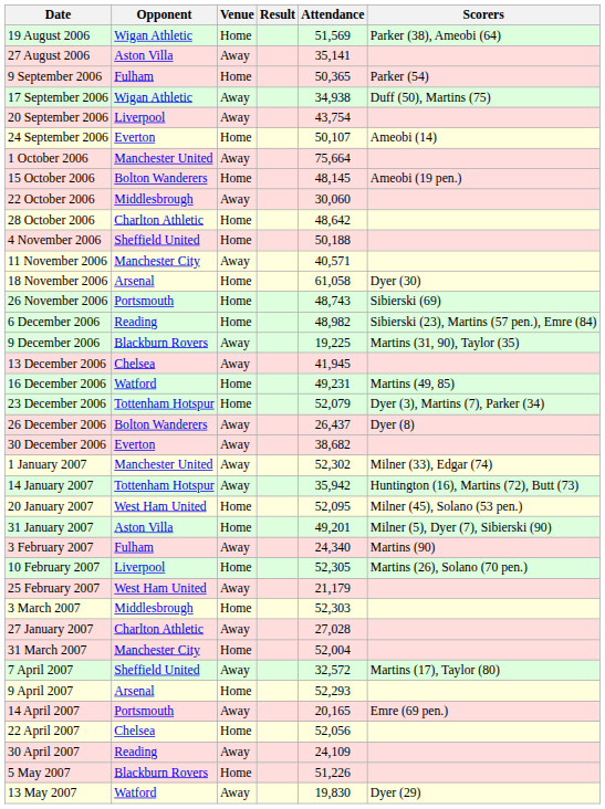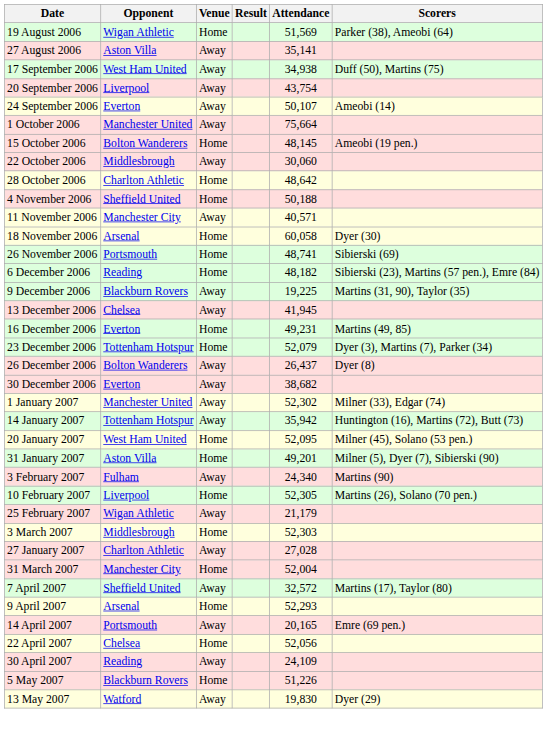 <table class="wikitable">
 <tr>
 <th>Date</th>
 <th>Opponent</th>
 <th>Venue</th>
 <th>Result</th>
 <th>Attendance</th>
 <th>Scorers</th>
 </tr>
 <tr style="background:#dfd;">
 <td>19 August 2006</td>
 <td><a href='#'>Wigan Athletic</a></td>
 <td>Home</td>
 <td></td>
 <td style="text-align:center;">51,569</td>
 <td>Parker (38), Ameobi (64)</td>
 </tr>
 <tr style="background:#fdd;">
 <td>27 August 2006</td>
 <td><a href='#'>Aston Villa</a></td>
 <td>Away</td>
 <td></td>
 <td style="text-align:center;">35,141</td>
 <td></td>
 </tr>
-<tr style="background:#fdd;">
-<td>9 September 2006</td>
-<td><a href='#'>Fulham</a></td>
-<td>Home</td>
-<td></td>
-<td style="text-align:center;">50,365</td>
-<td>Parker (54)</td>
-</tr>
 <tr style="background:#dfd;">
 <td>17 September 2006</td>
-<td><a href='#'>Wigan Athletic</a></td>
+<td><a href='#'>West Ham United</a></td>
 <td>Away</td>
 <td></td>
 <td style="text-align:center;">34,938</td>
 <td>Duff (50), Martins (75)</td>
 </tr>
 <tr style="background:#fdd;">
 <td>20 September 2006</td>
 <td><a href='#'>Liverpool</a></td>
 <td>Away</td>
 <td></td>
 <td style="text-align:center;">43,754</td>
 <td></td>
 </tr>
 <tr style="background:#ffd;">
 <td>24 September 2006</td>
 <td><a href='#'>Everton</a></td>
-<td>Home</td>
+<td>Away</td>
 <td></td>
 <td style="text-align:center;">50,107</td>
 <td>Ameobi (14)</td>
 </tr>
 <tr style="background:#fdd;">
 <td>1 October 2006</td>
 <td><a href='#'>Manchester United</a></td>
 <td>Away</td>
 <td></td>
 <td style="text-align:center;">75,664</td>
 <td></td>
 </tr>
 <tr style="background:#fdd;">
 <td>15 October 2006</td>
 <td><a href='#'>Bolton Wanderers</a></td>
 <td>Home</td>
 <td></td>
 <td style="text-align:center;">48,145</td>
 <td>Ameobi (19 pen.)</td>
 </tr>
 <tr style="background:#fdd;">
 <td>22 October 2006</td>
 <td><a href='#'>Middlesbrough</a></td>
 <td>Away</td>
 <td></td>
 <td style="text-align:center;">30,060</td>
 <td></td>
 </tr>
 <tr style="background:#ffd;">
 <td>28 October 2006</td>
 <td><a href='#'>Charlton Athletic</a></td>
 <td>Home</td>
 <td></td>
 <td style="text-align:center;">48,642</td>
 <td></td>
 </tr>
 <tr style="background:#fdd;">
 <td>4 November 2006</td>
 <td><a href='#'>Sheffield United</a></td>
 <td>Home</td>
 <td></td>
 <td style="text-align:center;">50,188</td>
 <td></td>
 </tr>
 <tr style="background:#ffd;">
 <td>11 November 2006</td>
 <td><a href='#'>Manchester City</a></td>
 <td>Away</td>
 <td></td>
 <td style="text-align:center;">40,571</td>
 <td></td>
 </tr>
 <tr style="background:#ffd;">
 <td>18 November 2006</td>
 <td><a href='#'>Arsenal</a></td>
 <td>Home</td>
 <td></td>
-<td style="text-align:center;">61,058</td>
+<td style="text-align:center;">60,058</td>
 <td>Dyer (30)</td>
 </tr>
 <tr style="background:#dfd;">
 <td>26 November 2006</td>
 <td><a href='#'>Portsmouth</a></td>
 <td>Home</td>
 <td></td>
-<td style="text-align:center;">48,743</td>
+<td style="text-align:center;">48,741</td>
 <td>Sibierski (69)</td>
 </tr>
 <tr style="background:#dfd;">
 <td>6 December 2006</td>
 <td><a href='#'>Reading</a></td>
 <td>Home</td>
 <td></td>
-<td style="text-align:center;">48,982</td>
+<td style="text-align:center;">48,182</td>
 <td>Sibierski (23), Martins (57 pen.), Emre (84)</td>
 </tr>
 <tr style="background:#dfd;">
 <td>9 December 2006</td>
 <td><a href='#'>Blackburn Rovers</a></td>
 <td>Away</td>
 <td></td>
 <td style="text-align:center;">19,225</td>
 <td>Martins (31, 90), Taylor (35)</td>
 </tr>
 <tr style="background:#fdd;">
 <td>13 December 2006</td>
 <td><a href='#'>Chelsea</a></td>
 <td>Away</td>
 <td></td>
 <td style="text-align:center;">41,945</td>
 <td></td>
 </tr>
 <tr style="background:#dfd;">
 <td>16 December 2006</td>
-<td><a href='#'>Watford</a></td>
+<td><a href='#'>Everton</a></td>
 <td>Home</td>
 <td></td>
 <td style="text-align:center;">49,231</td>
 <td>Martins (49, 85)</td>
 </tr>
 <tr style="background:#dfd;">
 <td>23 December 2006</td>
 <td><a href='#'>Tottenham Hotspur</a></td>
 <td>Home</td>
 <td></td>
 <td style="text-align:center;">52,079</td>
 <td>Dyer (3), Martins (7), Parker (34)</td>
 </tr>
 <tr style="background:#fdd;">
 <td>26 December 2006</td>
 <td><a href='#'>Bolton Wanderers</a></td>
 <td>Away</td>
 <td></td>
 <td style="text-align:center;">26,437</td>
 <td>Dyer (8)</td>
 </tr>
 <tr style="background:#fdd;">
 <td>30 December 2006</td>
 <td><a href='#'>Everton</a></td>
 <td>Away</td>
 <td></td>
 <td style="text-align:center;">38,682</td>
 <td></td>
 </tr>
 <tr style="background:#ffd;">
 <td>1 January 2007</td>
 <td><a href='#'>Manchester United</a></td>
 <td>Away</td>
 <td></td>
 <td style="text-align:center;">52,302</td>
 <td>Milner (33), Edgar (74)</td>
 </tr>
 <tr style="background:#dfd;">
 <td>14 January 2007</td>
 <td><a href='#'>Tottenham Hotspur</a></td>
 <td>Away</td>
 <td></td>
 <td style="text-align:center;">35,942</td>
 <td>Huntington (16), Martins (72), Butt (73)</td>
 </tr>
 <tr style="background:#ffd;">
 <td>20 January 2007</td>
 <td><a href='#'>West Ham United</a></td>
 <td>Home</td>
 <td></td>
 <td style="text-align:center;">52,095</td>
 <td>Milner (45), Solano (53 pen.)</td>
 </tr>
 <tr style="background:#dfd;">
 <td>31 January 2007</td>
 <td><a href='#'>Aston Villa</a></td>
 <td>Home</td>
 <td></td>
 <td style="text-align:center;">49,201</td>
 <td>Milner (5), Dyer (7), Sibierski (90)</td>
 </tr>
 <tr style="background:#fdd;">
 <td>3 February 2007</td>
 <td><a href='#'>Fulham</a></td>
 <td>Away</td>
 <td></td>
 <td style="text-align:center;">24,340</td>
 <td>Martins (90)</td>
 </tr>
 <tr style="background:#dfd;">
 <td>10 February 2007</td>
 <td><a href='#'>Liverpool</a></td>
 <td>Home</td>
 <td></td>
 <td style="text-align:center;">52,305</td>
 <td>Martins (26), Solano (70 pen.)</td>
 </tr>
 <tr style="background:#fdd;">
 <td>25 February 2007</td>
-<td><a href='#'>West Ham United</a></td>
+<td><a href='#'>Wigan Athletic</a></td>
 <td>Away</td>
 <td></td>
 <td style="text-align:center;">21,179</td>
 <td></td>
 </tr>
 <tr style="background:#ffd;">
 <td>3 March 2007</td>
 <td><a href='#'>Middlesbrough</a></td>
 <td>Home</td>
 <td></td>
 <td style="text-align:center;">52,303</td>
 <td></td>
 </tr>
 <tr style="background:#fdd;">
 <td>27 January 2007</td>
 <td><a href='#'>Charlton Athletic</a></td>
 <td>Away</td>
 <td></td>
 <td style="text-align:center;">27,028</td>
 <td></td>
 </tr>
 <tr style="background:#fdd;">
 <td>31 March 2007</td>
 <td><a href='#'>Manchester City</a></td>
 <td>Home</td>
 <td></td>
 <td style="text-align:center;">52,004</td>
 <td></td>
 </tr>
 <tr style="background:#dfd;">
 <td>7 April 2007</td>
 <td><a href='#'>Sheffield United</a></td>
 <td>Away</td>
 <td></td>
 <td style="text-align:center;">32,572</td>
 <td>Martins (17), Taylor (80)</td>
 </tr>
 <tr style="background:#ffd;">
 <td>9 April 2007</td>
 <td><a href='#'>Arsenal</a></td>
 <td>Home</td>
 <td></td>
 <td style="text-align:center;">52,293</td>
 <td></td>
 </tr>
 <tr style="background:#fdd;">
 <td>14 April 2007</td>
 <td><a href='#'>Portsmouth</a></td>
 <td>Away</td>
 <td></td>
 <td style="text-align:center;">20,165</td>
 <td>Emre (69 pen.)</td>
 </tr>
 <tr style="background:#ffd;">
 <td>22 April 2007</td>
 <td><a href='#'>Chelsea</a></td>
 <td>Home</td>
 <td></td>
 <td style="text-align:center;">52,056</td>
 <td></td>
 </tr>
 <tr style="background:#fdd;">
 <td>30 April 2007</td>
 <td><a href='#'>Reading</a></td>
 <td>Away</td>
 <td></td>
 <td style="text-align:center;">24,109</td>
 <td></td>
 </tr>
 <tr style="background:#fdd;">
 <td>5 May 2007</td>
 <td><a href='#'>Blackburn Rovers</a></td>
 <td>Home</td>
 <td></td>
 <td style="text-align:center;">51,226</td>
 <td></td>
 </tr>
 <tr style="background:#ffd;">
 <td>13 May 2007</td>
 <td><a href='#'>Watford</a></td>
 <td>Away</td>
 <td></td>
 <td style="text-align:center;">19,830</td>
 <td>Dyer (29)</td>
 </tr>
 </table>
